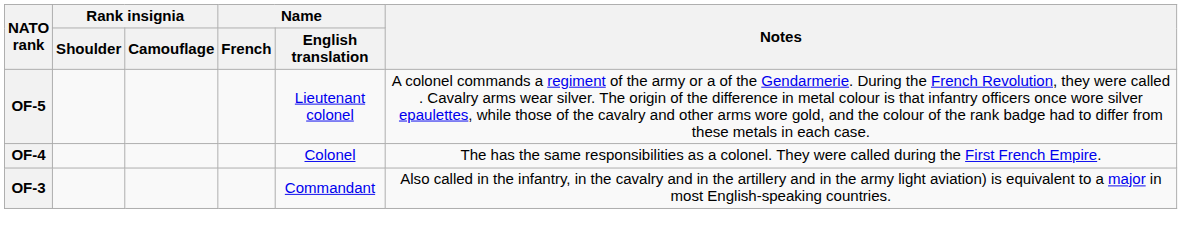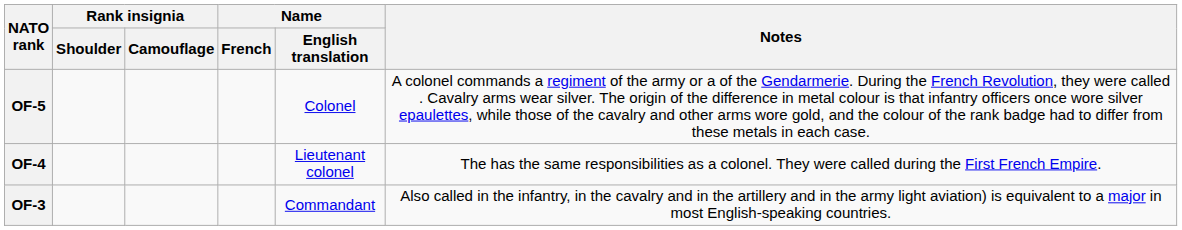 <table class="wikitable plainrowheaders" style="text-align:center;" border="1">
 <tr>
 <th rowspan=2>NATO<br>rank</th>
 <th colspan=2>Rank insignia</th>
 <th colspan=2>Name</th>
 <th rowspan=2>Notes</th>
 </tr>
 <tr>
 <th>Shoulder</th>
 <th>Camouflage</th>
 <th>French</th>
 <th>English translation</th>
 </tr>
 <tr>
 <th>OF-5</th>
 <td></td>
 <td></td>
 <td></td>
-<td><a href='#'>Lieutenant colonel</a></td>
+<td><a href='#'>Colonel</a></td>
 <td>A colonel commands a <a href='#'>regiment</a> of the army or a  of the <a href='#'>Gendarmerie</a>. During the <a href='#'>French Revolution</a>, they were called . Cavalry arms wear silver. The origin of the difference in metal colour is that infantry officers once wore silver <a href='#'>epaulettes</a>, while those of the cavalry and other arms wore gold, and the colour of the rank badge had to differ from these metals in each case.</td>
 </tr>
 <tr>
 <th>OF-4</th>
 <td></td>
 <td></td>
 <td></td>
-<td><a href='#'>Colonel</a></td>
+<td><a href='#'>Lieutenant colonel</a></td>
 <td>The  has the same responsibilities as a colonel. They were called  during the <a href='#'>First French Empire</a>.</td>
 </tr>
 <tr>
 <th>OF-3</th>
 <td></td>
 <td></td>
 <td></td>
 <td><a href='#'>Commandant</a></td>
 <td>Also called  in the infantry,  in the cavalry and  in the artillery and in the army light aviation) is equivalent to a <a href='#'>major</a> in most English-speaking countries.</td>
 </tr>
 </table>
